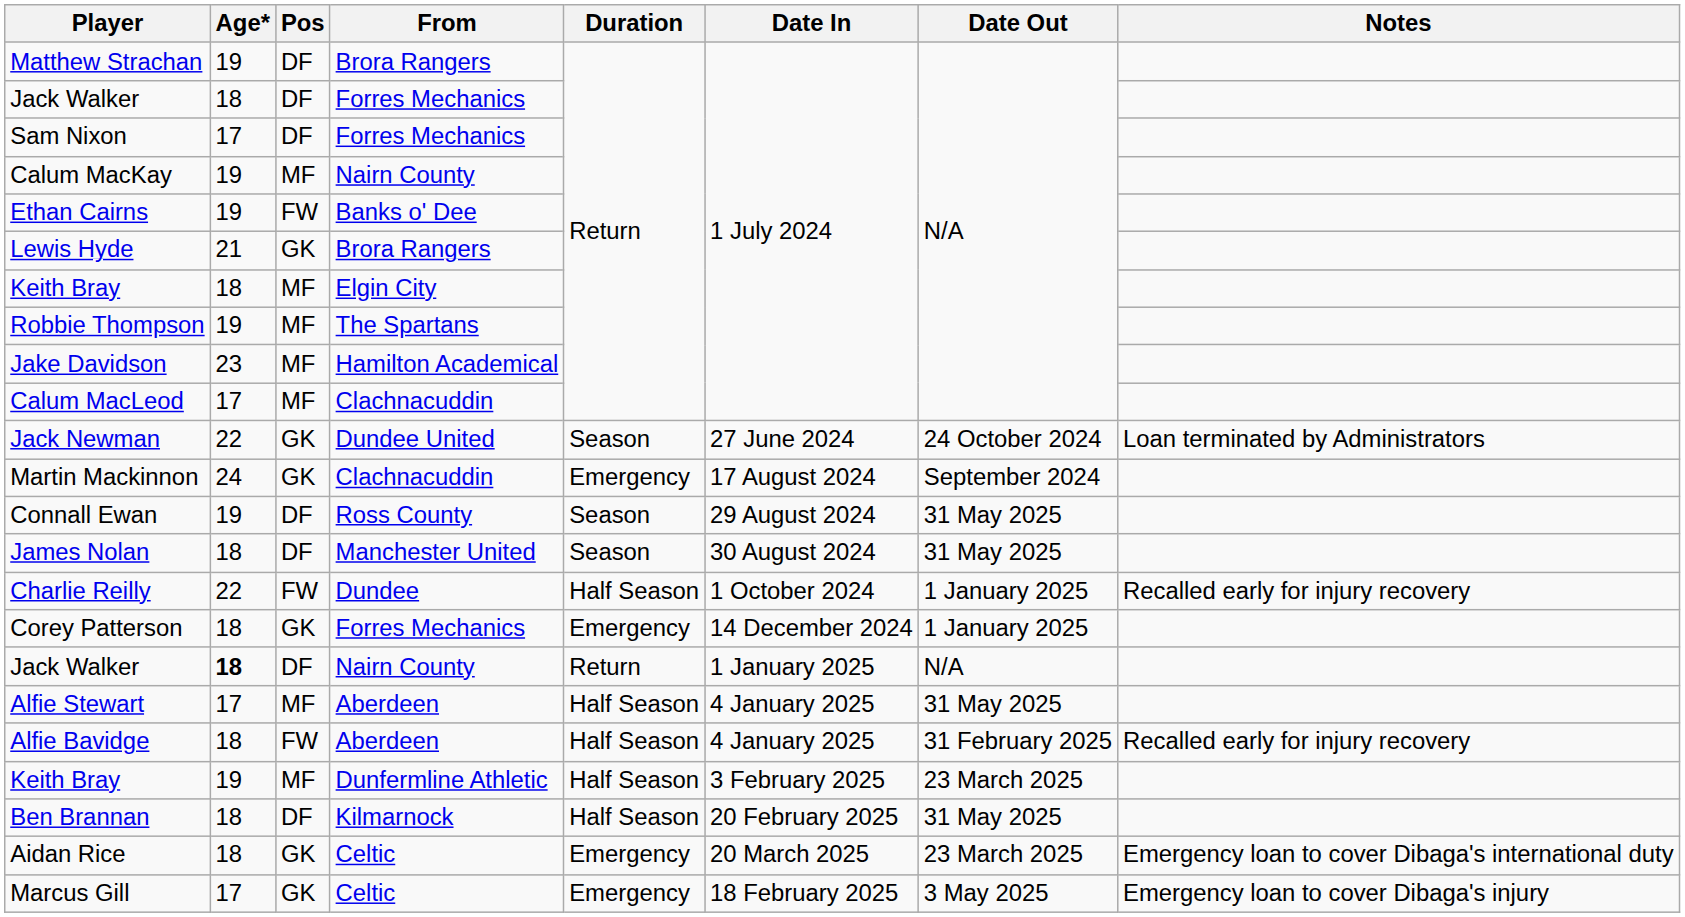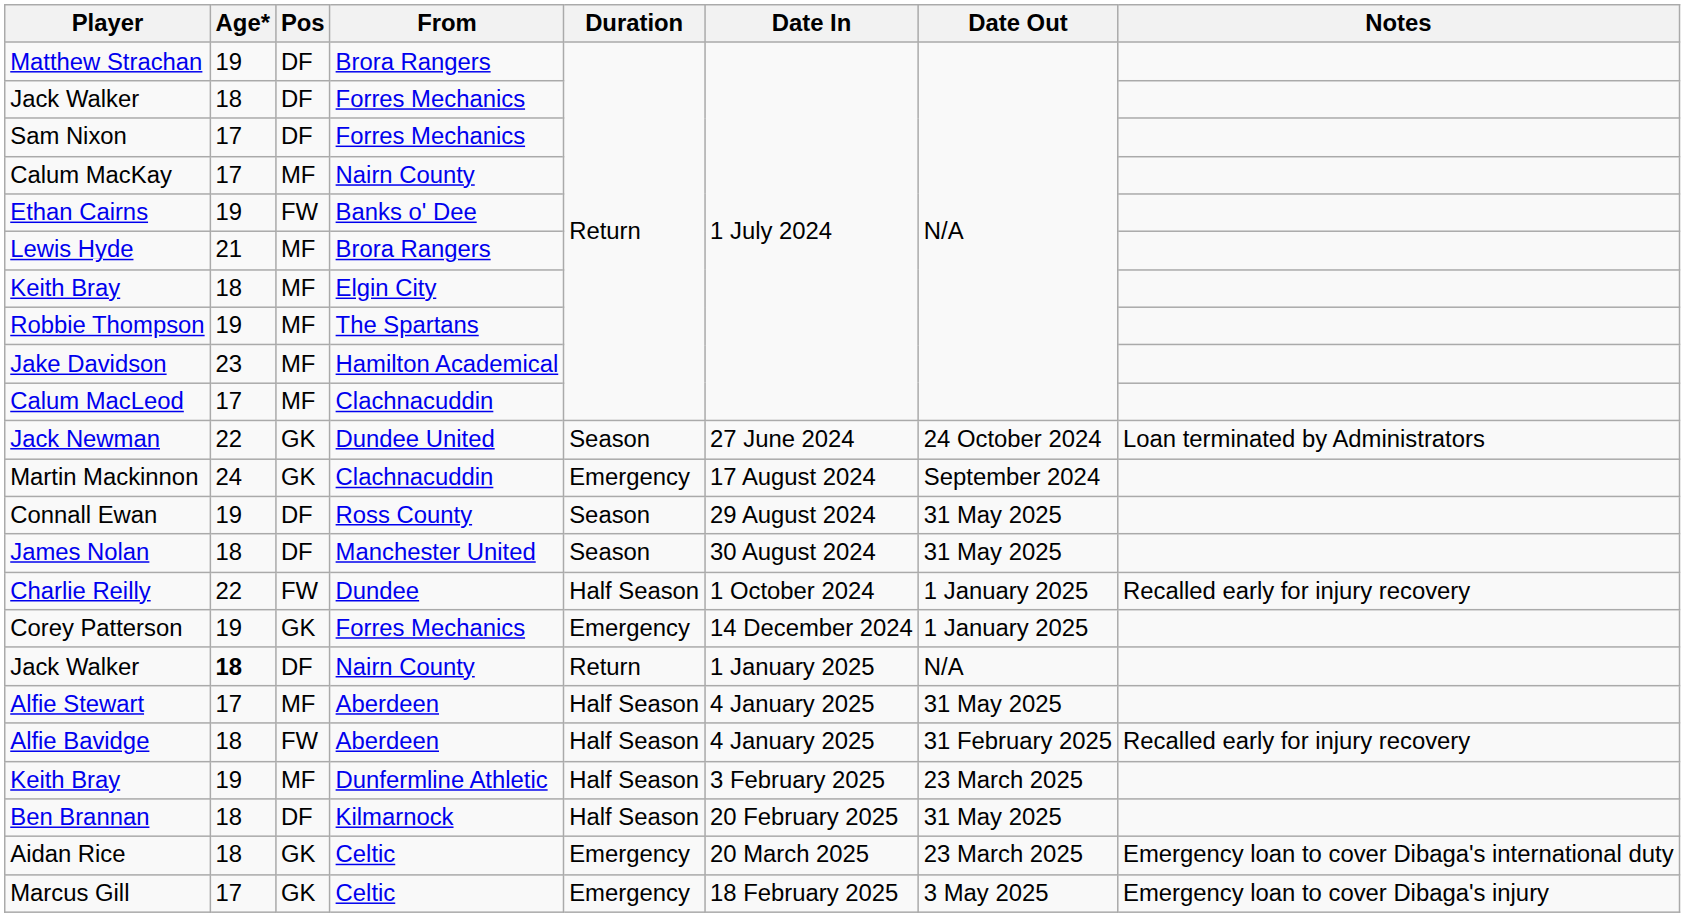 <table class="wikitable">
 <tr>
 <th>Player</th>
 <th>Age*</th>
 <th>Pos</th>
 <th>From</th>
 <th>Duration</th>
 <th>Date In</th>
 <th>Date Out</th>
 <th>Notes</th>
 </tr>
 <tr>
 <td> <a href='#'>Matthew Strachan</a></td>
 <td>19</td>
 <td>DF</td>
 <td> <a href='#'>Brora Rangers</a></td>
 <td rowspan="10">Return</td>
 <td rowspan="10">1 July 2024</td>
 <td rowspan="10">N/A</td>
 <td></td>
 </tr>
 <tr>
 <td> Jack Walker</td>
 <td>18</td>
 <td>DF</td>
 <td> <a href='#'>Forres Mechanics</a></td>
 <td></td>
 </tr>
 <tr>
 <td> Sam Nixon</td>
 <td>17</td>
 <td>DF</td>
 <td> <a href='#'>Forres Mechanics</a></td>
 <td></td>
 </tr>
 <tr>
 <td> Calum MacKay</td>
-<td>19</td>
+<td>17</td>
 <td>MF</td>
 <td> <a href='#'>Nairn County</a></td>
 <td></td>
 </tr>
 <tr>
 <td> <a href='#'>Ethan Cairns</a></td>
 <td>19</td>
 <td>FW</td>
 <td> <a href='#'>Banks o' Dee</a></td>
 <td></td>
 </tr>
 <tr>
 <td> <a href='#'>Lewis Hyde</a></td>
 <td>21</td>
-<td>GK</td>
+<td>MF</td>
 <td> <a href='#'>Brora Rangers</a></td>
 <td></td>
 </tr>
 <tr>
 <td> <a href='#'>Keith Bray</a></td>
 <td>18</td>
 <td>MF</td>
 <td> <a href='#'>Elgin City</a></td>
 <td></td>
 </tr>
 <tr>
 <td> <a href='#'>Robbie Thompson</a></td>
 <td>19</td>
 <td>MF</td>
 <td> <a href='#'>The Spartans</a></td>
 <td></td>
 </tr>
 <tr>
 <td> <a href='#'>Jake Davidson</a></td>
 <td>23</td>
 <td>MF</td>
 <td> <a href='#'>Hamilton Academical</a></td>
 <td></td>
 </tr>
 <tr>
 <td> <a href='#'>Calum MacLeod</a></td>
 <td>17</td>
 <td>MF</td>
 <td> <a href='#'>Clachnacuddin</a></td>
 <td></td>
 </tr>
 <tr>
 <td> <a href='#'>Jack Newman</a></td>
 <td>22</td>
 <td>GK</td>
 <td> <a href='#'>Dundee United</a></td>
 <td>Season</td>
 <td>27 June 2024</td>
 <td>24 October 2024</td>
 <td>Loan terminated by Administrators</td>
 </tr>
 <tr>
 <td> Martin Mackinnon</td>
 <td>24</td>
 <td>GK</td>
 <td> <a href='#'>Clachnacuddin</a></td>
 <td>Emergency</td>
 <td>17 August 2024</td>
 <td>September 2024</td>
 <td></td>
 </tr>
 <tr>
 <td> Connall Ewan</td>
 <td>19</td>
 <td>DF</td>
 <td> <a href='#'>Ross County</a></td>
 <td>Season</td>
 <td>29 August 2024</td>
 <td>31 May 2025</td>
 <td></td>
 </tr>
 <tr>
 <td> <a href='#'>James Nolan</a></td>
 <td>18</td>
 <td>DF</td>
 <td> <a href='#'>Manchester United</a></td>
 <td>Season</td>
 <td>30 August 2024</td>
 <td>31 May 2025</td>
 <td></td>
 </tr>
 <tr>
 <td> <a href='#'>Charlie Reilly</a></td>
 <td>22</td>
 <td>FW</td>
 <td> <a href='#'>Dundee</a></td>
 <td>Half Season</td>
 <td>1 October 2024</td>
 <td>1 January 2025</td>
 <td>Recalled early for injury recovery</td>
 </tr>
 <tr>
 <td> Corey Patterson</td>
-<td>18</td>
+<td>19</td>
 <td>GK</td>
 <td> <a href='#'>Forres Mechanics</a></td>
 <td>Emergency</td>
 <td>14 December 2024</td>
 <td>1 January 2025</td>
 <td></td>
 </tr>
 <tr>
 <td> Jack Walker</td>
 <td><strong>18</strong></td>
 <td>DF</td>
 <td> <a href='#'>Nairn County</a></td>
 <td>Return</td>
 <td>1 January 2025</td>
 <td>N/A</td>
 <td></td>
 </tr>
 <tr>
 <td> <a href='#'>Alfie Stewart</a></td>
 <td>17</td>
 <td>MF</td>
 <td> <a href='#'>Aberdeen</a></td>
 <td>Half Season</td>
 <td>4 January 2025</td>
 <td>31 May 2025</td>
 <td></td>
 </tr>
 <tr>
 <td> <a href='#'>Alfie Bavidge</a></td>
 <td>18</td>
 <td>FW</td>
 <td> <a href='#'>Aberdeen</a></td>
 <td>Half Season</td>
 <td>4 January 2025</td>
 <td>31 February 2025</td>
 <td>Recalled early for injury recovery</td>
 </tr>
 <tr>
 <td> <a href='#'>Keith Bray</a></td>
 <td>19</td>
 <td>MF</td>
 <td> <a href='#'>Dunfermline Athletic</a></td>
 <td>Half Season</td>
 <td>3 February 2025</td>
 <td>23 March 2025</td>
 <td></td>
 </tr>
 <tr>
 <td> <a href='#'>Ben Brannan</a></td>
 <td>18</td>
 <td>DF</td>
 <td> <a href='#'>Kilmarnock</a></td>
 <td>Half Season</td>
 <td>20 February 2025</td>
 <td>31 May 2025</td>
 <td></td>
 </tr>
 <tr>
 <td> Aidan Rice</td>
 <td>18</td>
 <td>GK</td>
 <td> <a href='#'>Celtic</a></td>
 <td>Emergency</td>
 <td>20 March 2025</td>
 <td>23 March 2025</td>
 <td>Emergency loan to cover Dibaga's international duty</td>
 </tr>
 <tr>
 <td> Marcus Gill</td>
 <td>17</td>
 <td>GK</td>
 <td> <a href='#'>Celtic</a></td>
 <td>Emergency</td>
 <td>18 February 2025</td>
 <td>3 May 2025</td>
 <td>Emergency loan to cover Dibaga's injury</td>
 </tr>
 </table>
